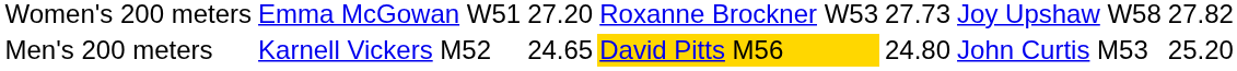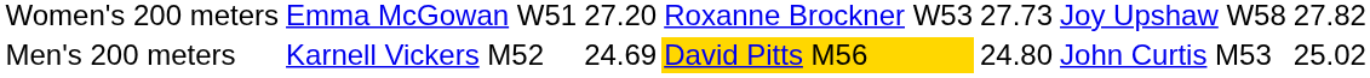 <table>
 <tr>
 <td>Women's 200 meters</td>
 <td><a href='#'>Emma McGowan</a> W51</td>
 <td>27.20</td>
 <td><a href='#'>Roxanne Brockner</a> W53</td>
 <td>27.73</td>
 <td><a href='#'>Joy Upshaw</a> W58</td>
 <td>27.82</td>
 </tr>
 <tr>
 <td>Men's 200 meters</td>
 <td><a href='#'>Karnell Vickers</a> M52</td>
-<td>24.65</td>
+<td>24.69</td>
 <td style="background: gold;"><a href='#'>David Pitts</a> M56</td>
 <td>24.80</td>
 <td><a href='#'>John Curtis</a> M53</td>
-<td>25.20</td>
+<td>25.02</td>
 </tr>
 </table>
